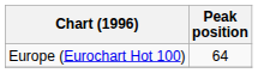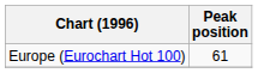 <table class="wikitable sortable">
 <tr>
 <th align="left">Chart (1996)</th>
 <th align="center">Peak<br>position</th>
 </tr>
 <tr>
 <td>Europe (<a href='#'>Eurochart Hot 100</a>)</td>
-<td align="center">64</td>
+<td align="center">61</td>
 </tr>
 <tr>
 </tr>
 <tr>
 </tr>
 <tr>
 </tr>
 <tr>
 </tr>
 <tr>
 </tr>
 <tr>
 </tr>
 </table>
